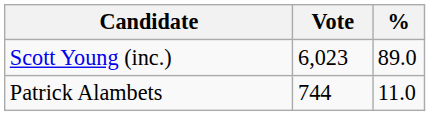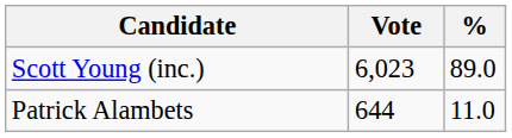 <table class="wikitable">
 <tr>
 <th bgcolor="#DDDDFF" width="200px">Candidate</th>
 <th bgcolor="#DDDDFF" width="50px">Vote</th>
 <th bgcolor="#DDDDFF" width="30px">%</th>
 </tr>
 <tr>
 <td><a href='#'>Scott Young</a> (inc.)</td>
 <td>6,023</td>
 <td>89.0</td>
 </tr>
 <tr>
 <td>Patrick Alambets</td>
-<td>744</td>
+<td>644</td>
 <td>11.0</td>
 </tr>
 </table>
